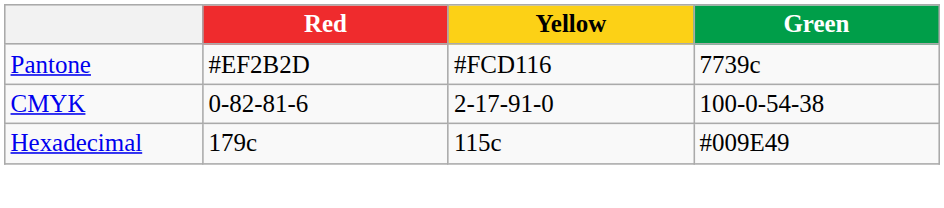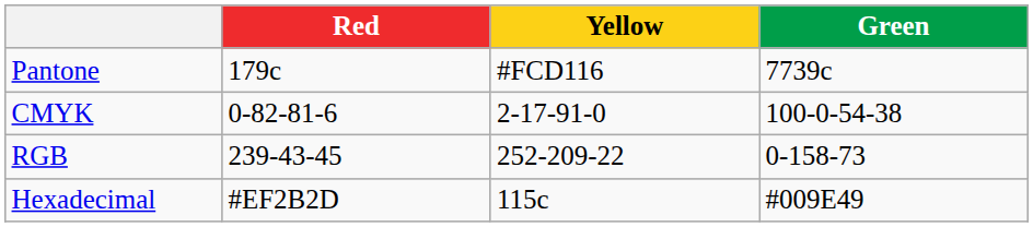 <table class="wikitable" width="600px" border="1" cellpadding="2" cellspacing="0" style="background: #f9f9f9; border: 1px solid #aaaaaa; border-collapse: collapse; white-space: nowrap; text-align: left">
 <tr style="text-align: center; background: #eee">
 <th></th>
 <th style="background:#EF2B2D; color:#FFF; width:150px">Red</th>
 <th style="background:#FCD116; color:#000; width:150px">Yellow</th>
 <th style="background:#009E49; color:#FFF; width:150px">Green</th>
 </tr>
 <tr>
 <td><a href='#'>Pantone</a></td>
-<td>#EF2B2D</td>
+<td>179c</td>
 <td>#FCD116</td>
 <td>7739c</td>
 </tr>
 <tr>
 <td><a href='#'>CMYK</a></td>
 <td>0-82-81-6</td>
 <td>2-17-91-0</td>
 <td>100-0-54-38</td>
 </tr>
 <tr>
+<td><a href='#'>RGB</a></td>
+<td>239-43-45</td>
+<td>252-209-22</td>
+<td>0-158-73</td>
+</tr>
+<tr>
 <td><a href='#'>Hexadecimal</a></td>
-<td>179c</td>
+<td>#EF2B2D</td>
 <td>115c</td>
 <td>#009E49</td>
 </tr>
 </table>
